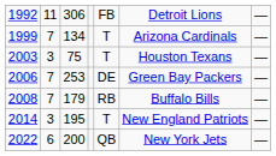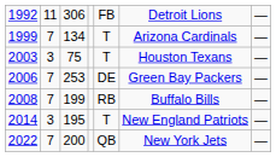 <table class="wikitable">
 <tr>
 <td align="center"><a href='#'>1992</a></td>
 <td align="center">11</td>
 <td align="center">306</td>
 <td align="center"></td>
 <td align="center">FB</td>
 <td align="center"><a href='#'>Detroit Lions</a></td>
 <td align="center">—</td>
 </tr>
 <tr>
 <td align="center"><a href='#'>1999</a></td>
 <td align="center">7</td>
 <td align="center">134</td>
 <td align="center"></td>
 <td align="center">T</td>
 <td align="center"><a href='#'>Arizona Cardinals</a></td>
 <td align="center">—</td>
 </tr>
 <tr>
 <td align="center"><a href='#'>2003</a></td>
 <td align="center">3</td>
 <td align="center">75</td>
 <td align="center"></td>
 <td align="center">T</td>
 <td align="center"><a href='#'>Houston Texans</a></td>
 <td align="center">—</td>
 </tr>
 <tr>
 <td align="center"><a href='#'>2006</a></td>
 <td align="center">7</td>
 <td align="center">253</td>
 <td align="center"></td>
 <td align="center">DE</td>
 <td align="center"><a href='#'>Green Bay Packers</a></td>
 <td align="center">—</td>
 </tr>
 <tr>
 <td align="center"><a href='#'>2008</a></td>
 <td align="center">7</td>
-<td align="center">179</td>
+<td align="center">199</td>
 <td align="center"></td>
 <td align="center">RB</td>
 <td align="center"><a href='#'>Buffalo Bills</a></td>
 <td align="center">—</td>
 </tr>
 <tr>
 <td align="center"><a href='#'>2014</a></td>
 <td align="center">3</td>
 <td align="center">195</td>
 <td align="center"></td>
 <td align="center">T</td>
 <td align="center"><a href='#'>New England Patriots</a></td>
 <td align="center">—</td>
 </tr>
 <tr>
 <td align="center"><a href='#'>2022</a></td>
-<td align="center">6</td>
+<td align="center">7</td>
 <td align="center">200</td>
 <td align="center"></td>
 <td align="center">QB</td>
 <td align="center"><a href='#'>New York Jets</a></td>
 <td align="center">—</td>
 </tr>
 </table>
